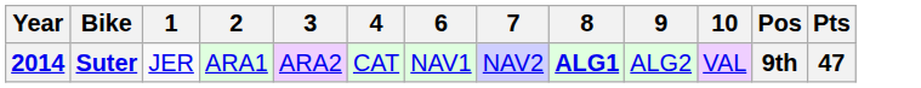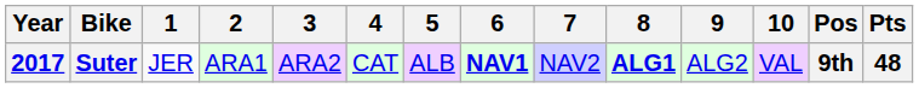 <table class="wikitable" style="text-align:center">
 <tr>
 <th>Year</th>
 <th>Bike</th>
 <th>1</th>
 <th>2</th>
 <th>3</th>
 <th>4</th>
+<th>5</th>
 <th>6</th>
 <th>7</th>
 <th>8</th>
 <th>9</th>
 <th>10</th>
 <th>Pos</th>
 <th>Pts</th>
 </tr>
 <tr>
-<th><a href='#'>2014</a></th>
+<th><a href='#'>2017</a></th>
 <th><a href='#'>Suter</a></th>
 <td style="background:#;"><a href='#'>JER</a><br></td>
 <td style="background:#dfffdf;"><a href='#'>ARA1</a><br></td>
 <td style="background:#efcfff;"><a href='#'>ARA2</a><br></td>
 <td style="background:#dfffdf;"><a href='#'>CAT</a><br></td>
-<td style="background:#dfffdf;"><a href='#'>NAV1</a><br></td>
+<td style="background:#efcfff;"><a href='#'>ALB</a><br></td>
+<td style="background:#dfffdf;"><strong><a href='#'>NAV1</a><br></strong></td>
 <td style="background:#cfcfff;"><a href='#'>NAV2</a><br></td>
 <td style="background:#dfffdf;"><strong><a href='#'>ALG1</a><br></strong></td>
 <td style="background:#dfffdf;"><a href='#'>ALG2</a><br></td>
 <td style="background:#efcfff;"><a href='#'>VAL</a><br></td>
 <th style="background:#;">9th</th>
-<th style="background:#;">47</th>
+<th style="background:#;">48</th>
 </tr>
 </table>
